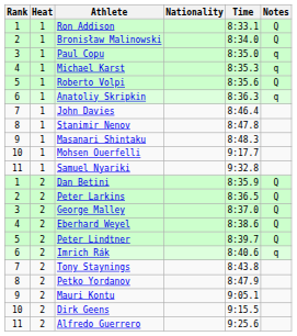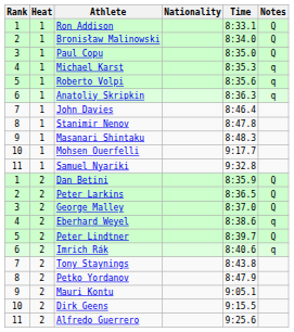 <table class="wikitable sortable" style="text-align:center">
 <tr>
 <th>Rank</th>
 <th>Heat</th>
 <th>Athlete</th>
 <th>Nationality</th>
 <th>Time</th>
 <th>Notes</th>
 </tr>
 <tr bgcolor=ccffcc>
 <td>1</td>
 <td>1</td>
 <td align=left><a href='#'>Ron Addison</a></td>
 <td align=left></td>
 <td>8:33.1</td>
 <td>Q</td>
 </tr>
 <tr bgcolor=ccffcc>
 <td>2</td>
 <td>1</td>
 <td align=left><a href='#'>Bronisław Malinowski</a></td>
 <td align=left></td>
 <td>8:34.0</td>
 <td>Q</td>
 </tr>
 <tr bgcolor=ccffcc>
 <td>3</td>
 <td>1</td>
 <td align=left><a href='#'>Paul Copu</a></td>
 <td align=left></td>
 <td>8:35.0</td>
-<td>q</td>
+<td>Q</td>
 </tr>
 <tr bgcolor=ccffcc>
 <td>4</td>
 <td>1</td>
 <td align=left><a href='#'>Michael Karst</a></td>
 <td align=left></td>
 <td>8:35.3</td>
 <td>q</td>
 </tr>
 <tr bgcolor=ccffcc>
 <td>5</td>
 <td>1</td>
 <td align=left><a href='#'>Roberto Volpi</a></td>
 <td align=left></td>
 <td>8:35.6</td>
-<td>Q</td>
+<td>q</td>
 </tr>
 <tr bgcolor=ddffdd>
 <td>6</td>
 <td>1</td>
 <td align=left><a href='#'>Anatoliy Skripkin</a></td>
 <td align=left></td>
 <td>8:36.3</td>
 <td>q</td>
 </tr>
 <tr>
 <td>7</td>
 <td>1</td>
 <td align=left><a href='#'>John Davies</a></td>
 <td align=left></td>
 <td>8:46.4</td>
 <td></td>
 </tr>
 <tr>
 <td>8</td>
 <td>1</td>
 <td align=left><a href='#'>Stanimir Nenov</a></td>
 <td align=left></td>
 <td>8:47.8</td>
 <td></td>
 </tr>
 <tr>
 <td>9</td>
 <td>1</td>
 <td align=left><a href='#'>Masanari Shintaku</a></td>
 <td align=left></td>
 <td>8:48.3</td>
 <td></td>
 </tr>
 <tr>
 <td>10</td>
 <td>1</td>
 <td align=left><a href='#'>Mohsen Ouerfelli</a></td>
 <td align=left></td>
 <td>9:17.7</td>
 <td></td>
 </tr>
 <tr>
 <td>11</td>
 <td>1</td>
 <td align=left><a href='#'>Samuel Nyariki</a></td>
 <td align=left></td>
 <td>9:32.8</td>
 <td></td>
 </tr>
 <tr bgcolor=ccffcc>
 <td>1</td>
 <td>2</td>
 <td align=left><a href='#'>Dan Betini</a></td>
 <td align=left></td>
 <td>8:35.9</td>
 <td>Q</td>
 </tr>
 <tr bgcolor=ccffcc>
 <td>2</td>
 <td>2</td>
 <td align=left><a href='#'>Peter Larkins</a></td>
 <td align=left></td>
 <td>8:36.5</td>
 <td>Q</td>
 </tr>
 <tr bgcolor=ccffcc>
 <td>3</td>
 <td>2</td>
 <td align=left><a href='#'>George Malley</a></td>
 <td align=left></td>
 <td>8:37.0</td>
 <td>Q</td>
 </tr>
 <tr bgcolor=ccffcc>
 <td>4</td>
 <td>2</td>
 <td align=left><a href='#'>Eberhard Weyel</a></td>
 <td align=left></td>
 <td>8:38.6</td>
-<td>Q</td>
+<td>q</td>
 </tr>
 <tr bgcolor=ccffcc>
 <td>5</td>
 <td>2</td>
 <td align=left><a href='#'>Peter Lindtner</a></td>
 <td align=left></td>
 <td>8:39.7</td>
 <td>Q</td>
 </tr>
 <tr bgcolor=ddffdd>
 <td>6</td>
 <td>2</td>
 <td align=left><a href='#'>Imrich Rák</a></td>
 <td align=left></td>
 <td>8:40.6</td>
 <td>q</td>
 </tr>
 <tr>
 <td>7</td>
 <td>2</td>
 <td align=left><a href='#'>Tony Staynings</a></td>
 <td align=left></td>
 <td>8:43.8</td>
 <td></td>
 </tr>
 <tr>
 <td>8</td>
 <td>2</td>
 <td align=left><a href='#'>Petko Yordanov</a></td>
 <td align=left></td>
 <td>8:47.9</td>
 <td></td>
 </tr>
 <tr>
 <td>9</td>
 <td>2</td>
 <td align=left><a href='#'>Mauri Kontu</a></td>
 <td align=left></td>
 <td>9:05.1</td>
 <td></td>
 </tr>
 <tr>
 <td>10</td>
 <td>2</td>
 <td align=left><a href='#'>Dirk Geens</a></td>
 <td align=left></td>
 <td>9:15.5</td>
 <td></td>
 </tr>
 <tr>
 <td>11</td>
 <td>2</td>
 <td align=left><a href='#'>Alfredo Guerrero</a></td>
 <td align=left></td>
 <td>9:25.6</td>
 <td></td>
 </tr>
 </table>
